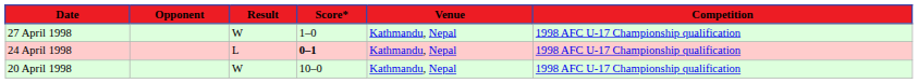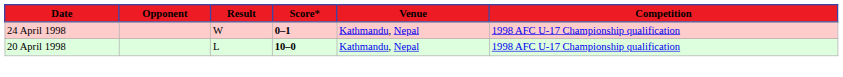 <table width=100% class="wikitable">
 <tr>
 <th style="background:#ED1C24;border: 2px solid #3F43A4;"><span>Date</span></th>
 <th style="background:#ED1C24;border: 2px solid #3F43A4;"><span>Opponent</span></th>
 <th style="background:#ED1C24;border: 2px solid #3F43A4;"><span>Result</span></th>
 <th style="background:#ED1C24;border: 2px solid #3F43A4;"><span>Score*</span></th>
 <th style="background:#ED1C24;border: 2px solid #3F43A4;"><span>Venue</span></th>
 <th style="background:#ED1C24;border: 2px solid #3F43A4;"><span>Competition</span></th>
 </tr>
 <tr style="background:#fcc;;">
 </tr>
-<tr style="background:#dfd;">
-<td>27 April 1998</td>
-<td></td>
-<td>W</td>
-<td>1–0</td>
-<td> <a href='#'>Kathmandu</a>, <a href='#'>Nepal</a></td>
-<td><a href='#'>1998 AFC U-17 Championship qualification</a></td>
-</tr>
 <tr style="background:#FFCCCC;">
 <td>24 April 1998</td>
 <td></td>
-<td>L</td>
+<td>W</td>
 <td><strong>0–1</strong></td>
 <td> <a href='#'>Kathmandu</a>, <a href='#'>Nepal</a></td>
 <td><a href='#'>1998 AFC U-17 Championship qualification</a></td>
 </tr>
 <tr style="background:#dfd;">
 <td>20 April 1998</td>
 <td></td>
-<td>W</td>
-<td>10–0</td>
+<td>L</td>
+<td><strong>10–0</strong></td>
 <td> <a href='#'>Kathmandu</a>, <a href='#'>Nepal</a></td>
 <td><a href='#'>1998 AFC U-17 Championship qualification</a></td>
 </tr>
 </table>
